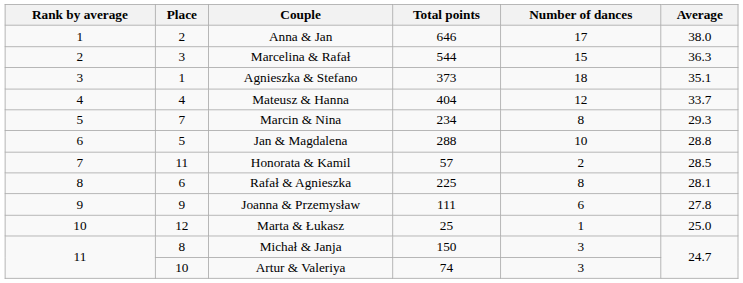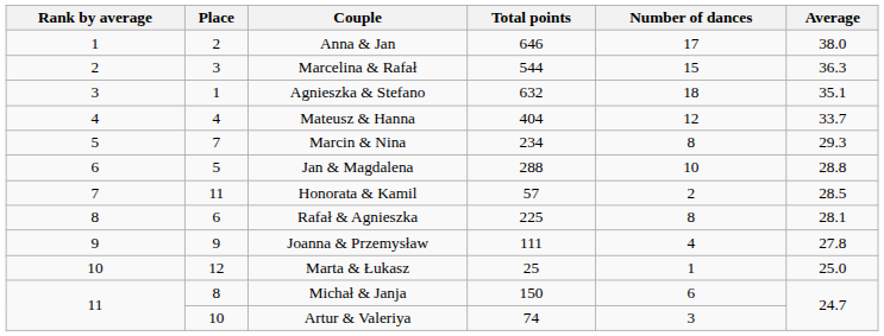 <table class="wikitable sortable"  style="margin:auto; text-align:center; white-space:nowrap; width:70%;">
 <tr>
 <th>Rank by average</th>
 <th>Place</th>
 <th>Couple</th>
 <th>Total points</th>
 <th>Number of dances</th>
 <th>Average </th>
 </tr>
 <tr>
 <td>1</td>
 <td>2</td>
 <td>Anna & Jan</td>
 <td>646</td>
 <td>17</td>
 <td>38.0</td>
 </tr>
 <tr>
 <td>2</td>
 <td>3</td>
 <td>Marcelina & Rafał</td>
 <td>544</td>
 <td>15</td>
 <td>36.3</td>
 </tr>
 <tr>
 <td>3</td>
 <td>1</td>
 <td>Agnieszka & Stefano</td>
-<td>373</td>
+<td>632</td>
 <td>18</td>
 <td>35.1</td>
 </tr>
 <tr>
 <td>4</td>
 <td>4</td>
 <td>Mateusz & Hanna</td>
 <td>404</td>
 <td>12</td>
 <td>33.7</td>
 </tr>
 <tr>
 <td>5</td>
 <td>7</td>
 <td>Marcin & Nina</td>
 <td>234</td>
 <td>8</td>
 <td>29.3</td>
 </tr>
 <tr>
 <td>6</td>
 <td>5</td>
 <td>Jan & Magdalena</td>
 <td>288</td>
 <td>10</td>
 <td>28.8</td>
 </tr>
 <tr>
 <td>7</td>
 <td>11</td>
 <td>Honorata & Kamil</td>
 <td>57</td>
 <td>2</td>
 <td>28.5</td>
 </tr>
 <tr>
 <td>8</td>
 <td>6</td>
 <td>Rafał & Agnieszka</td>
 <td>225</td>
 <td>8</td>
 <td>28.1</td>
 </tr>
 <tr>
 <td>9</td>
 <td>9</td>
 <td>Joanna & Przemysław</td>
 <td>111</td>
-<td>6</td>
+<td>4</td>
 <td>27.8</td>
 </tr>
 <tr>
 <td>10</td>
 <td>12</td>
 <td>Marta & Łukasz</td>
 <td>25</td>
 <td>1</td>
 <td>25.0</td>
 </tr>
 <tr>
 <td rowspan="2">11</td>
 <td>8</td>
 <td>Michał & Janja</td>
 <td>150</td>
-<td>3</td>
+<td>6</td>
 <td rowspan="2">24.7</td>
 </tr>
 <tr>
 <td>10</td>
 <td>Artur & Valeriya</td>
 <td>74</td>
 <td>3</td>
 </tr>
 </table>
